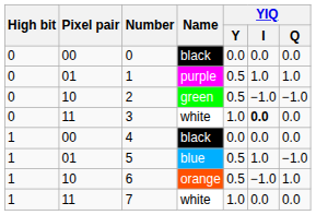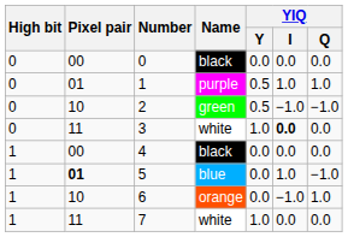 <table class="wikitable sortable">
 <tr>
 <th rowspan="2">High bit</th>
 <th rowspan="2">Pixel pair</th>
 <th rowspan="2">Number</th>
 <th rowspan="2">Name</th>
 <th colspan="3"><a href='#'>YIQ</a></th>
 </tr>
 <tr>
 <th>Y</th>
 <th>I</th>
 <th>Q</th>
 </tr>
 <tr>
 <td>0</td>
 <td>00</td>
 <td>0</td>
 <td style="color:white; background:#000000;">black</td>
 <td>0.0</td>
 <td>0.0</td>
 <td>0.0</td>
 </tr>
 <tr>
 <td>0</td>
 <td>01</td>
 <td>1</td>
 <td style="color:white; background:#ff00ff;">purple</td>
 <td>0.5</td>
 <td>1.0</td>
 <td>1.0</td>
 </tr>
 <tr>
 <td>0</td>
 <td>10</td>
 <td>2</td>
 <td style="color:white; background:#00ff00;">green</td>
 <td>0.5</td>
 <td>−1.0</td>
 <td>−1.0</td>
 </tr>
 <tr>
 <td>0</td>
 <td>11</td>
 <td>3</td>
 <td style="color:black; background:#ffffff;">white</td>
 <td>1.0</td>
 <td><strong>0.0</strong></td>
 <td>0.0</td>
 </tr>
 <tr>
 <td>1</td>
 <td>00</td>
 <td>4</td>
 <td style="color:white; background:#000000;">black</td>
 <td>0.0</td>
 <td>0.0</td>
 <td>0.0</td>
 </tr>
 <tr>
 <td>1</td>
-<td>01</td>
+<td><strong>01</strong></td>
 <td>5</td>
 <td style="color:white; background:#00afff;">blue</td>
-<td>0.5</td>
+<td>0.0</td>
 <td>1.0</td>
 <td>−1.0</td>
 </tr>
 <tr>
 <td>1</td>
 <td>10</td>
 <td>6</td>
 <td style="color:white; background:#ff5000;">orange</td>
-<td>0.5</td>
+<td>0.0</td>
 <td>−1.0</td>
 <td>1.0</td>
 </tr>
 <tr>
 <td>1</td>
 <td>11</td>
 <td>7</td>
 <td style="color:black; background:#ffffff;">white</td>
 <td>1.0</td>
 <td>0.0</td>
 <td>0.0</td>
 </tr>
 </table>
